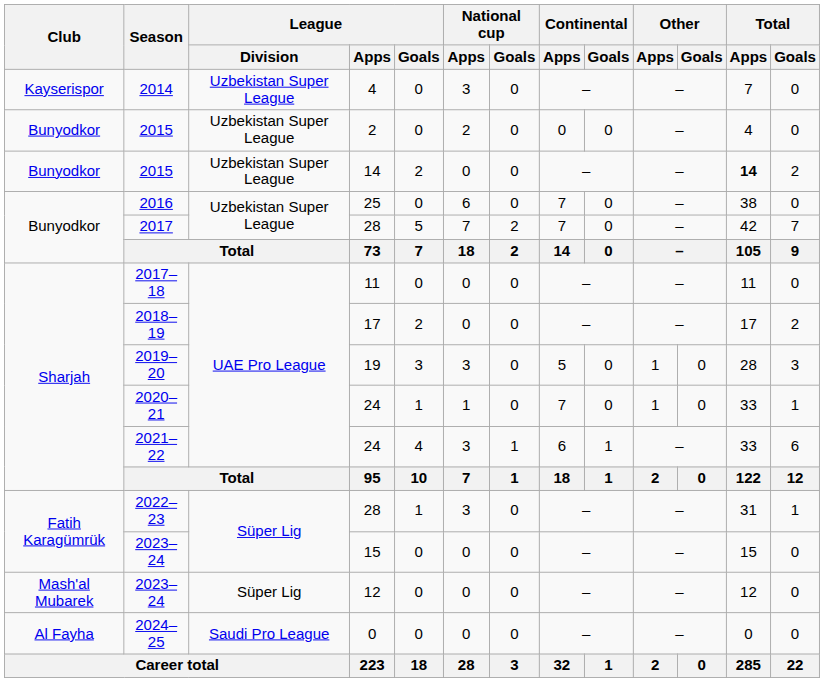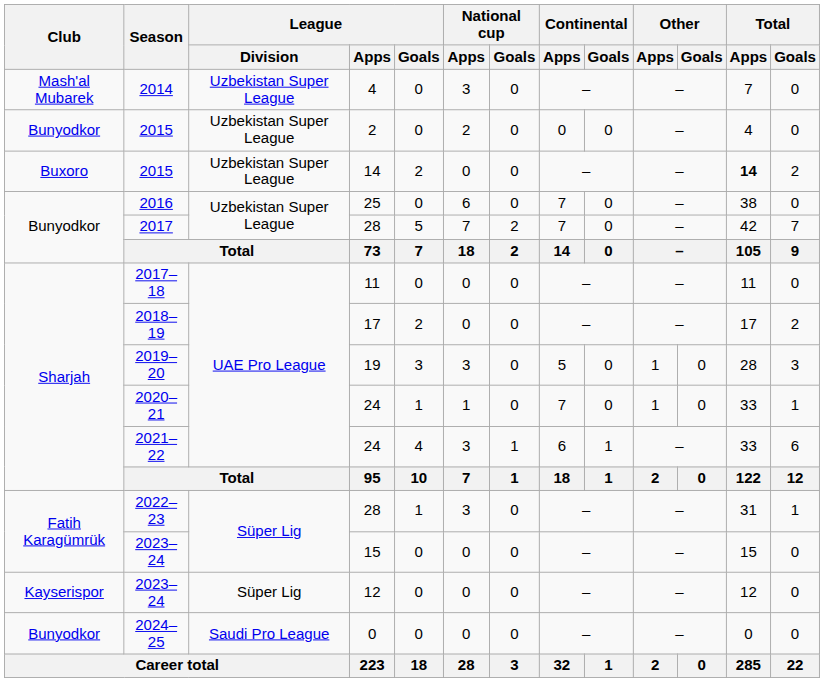 <table class="wikitable" style="text-align:center">
 <tr>
 <th rowspan="2">Club</th>
 <th rowspan="2">Season</th>
 <th colspan="3">League</th>
 <th colspan="2">National cup</th>
 <th colspan="2">Continental</th>
 <th colspan="2">Other</th>
 <th colspan="2">Total</th>
 </tr>
 <tr>
 <th>Division</th>
 <th>Apps</th>
 <th>Goals</th>
 <th>Apps</th>
 <th>Goals</th>
 <th>Apps</th>
 <th>Goals</th>
 <th>Apps</th>
 <th>Goals</th>
 <th>Apps</th>
 <th>Goals</th>
 </tr>
 <tr>
-<td><a href='#'>Kayserispor</a></td>
+<td><a href='#'>Mash'al Mubarek</a></td>
 <td><a href='#'>2014</a></td>
 <td><a href='#'>Uzbekistan Super League</a></td>
 <td>4</td>
 <td>0</td>
 <td>3</td>
 <td>0</td>
 <td colspan="2">–</td>
 <td colspan="2">–</td>
 <td>7</td>
 <td>0</td>
 </tr>
 <tr>
 <td><a href='#'>Bunyodkor</a></td>
 <td><a href='#'>2015</a></td>
 <td>Uzbekistan Super League</td>
 <td>2</td>
 <td>0</td>
 <td>2</td>
 <td>0</td>
 <td>0</td>
 <td>0</td>
 <td colspan="2">–</td>
 <td>4</td>
 <td>0</td>
 </tr>
 <tr>
-<td><a href='#'>Bunyodkor</a></td>
+<td><a href='#'>Buxoro</a></td>
 <td><a href='#'>2015</a></td>
 <td>Uzbekistan Super League</td>
 <td>14</td>
 <td>2</td>
 <td>0</td>
 <td>0</td>
 <td colspan="2">–</td>
 <td colspan="2">–</td>
 <td><strong>14</strong></td>
 <td>2</td>
 </tr>
 <tr>
 <td rowspan="3">Bunyodkor</td>
 <td><a href='#'>2016</a></td>
 <td rowspan="2">Uzbekistan Super League</td>
 <td>25</td>
 <td>0</td>
 <td>6</td>
 <td>0</td>
 <td>7</td>
 <td>0</td>
 <td colspan="2">–</td>
 <td>38</td>
 <td>0</td>
 </tr>
 <tr>
 <td><a href='#'>2017</a></td>
 <td>28</td>
 <td>5</td>
 <td>7</td>
 <td>2</td>
 <td>7</td>
 <td>0</td>
 <td colspan="2">–</td>
 <td>42</td>
 <td>7</td>
 </tr>
 <tr>
 <th colspan="2">Total</th>
 <th>73</th>
 <th>7</th>
 <th>18</th>
 <th>2</th>
 <th>14</th>
 <th>0</th>
 <th colspan="2">–</th>
 <th>105</th>
 <th>9</th>
 </tr>
 <tr>
 <td rowspan="6"><a href='#'>Sharjah</a></td>
 <td><a href='#'>2017–18</a></td>
 <td rowspan="5"><a href='#'>UAE Pro League</a></td>
 <td>11</td>
 <td>0</td>
 <td>0</td>
 <td>0</td>
 <td colspan="2">–</td>
 <td colspan="2">–</td>
 <td>11</td>
 <td>0</td>
 </tr>
 <tr>
 <td><a href='#'>2018–19</a></td>
 <td>17</td>
 <td>2</td>
 <td>0</td>
 <td>0</td>
 <td colspan="2">–</td>
 <td colspan="2">–</td>
 <td>17</td>
 <td>2</td>
 </tr>
 <tr>
 <td><a href='#'>2019–20</a></td>
 <td>19</td>
 <td>3</td>
 <td>3</td>
 <td>0</td>
 <td>5</td>
 <td>0</td>
 <td>1</td>
 <td>0</td>
 <td>28</td>
 <td>3</td>
 </tr>
 <tr>
 <td><a href='#'>2020–21</a></td>
 <td>24</td>
 <td>1</td>
 <td>1</td>
 <td>0</td>
 <td>7</td>
 <td>0</td>
 <td>1</td>
 <td>0</td>
 <td>33</td>
 <td>1</td>
 </tr>
 <tr>
 <td><a href='#'>2021–22</a></td>
 <td>24</td>
 <td>4</td>
 <td>3</td>
 <td>1</td>
 <td>6</td>
 <td>1</td>
 <td colspan="2">–</td>
 <td>33</td>
 <td>6</td>
 </tr>
 <tr>
 <th colspan="2">Total</th>
 <th>95</th>
 <th>10</th>
 <th>7</th>
 <th>1</th>
 <th>18</th>
 <th>1</th>
 <th>2</th>
 <th>0</th>
 <th>122</th>
 <th>12</th>
 </tr>
 <tr>
 <td rowspan="2"><a href='#'>Fatih Karagümrük</a></td>
 <td><a href='#'>2022–23</a></td>
 <td rowspan="2"><a href='#'>Süper Lig</a></td>
 <td>28</td>
 <td>1</td>
 <td>3</td>
 <td>0</td>
 <td colspan="2">–</td>
 <td colspan="2">–</td>
 <td>31</td>
 <td>1</td>
 </tr>
 <tr>
 <td><a href='#'>2023–24</a></td>
 <td>15</td>
 <td>0</td>
 <td>0</td>
 <td>0</td>
 <td colspan="2">–</td>
 <td colspan="2">–</td>
 <td>15</td>
 <td>0</td>
 </tr>
 <tr>
-<td><a href='#'>Mash'al Mubarek</a></td>
+<td><a href='#'>Kayserispor</a></td>
 <td><a href='#'>2023–24</a></td>
 <td>Süper Lig</td>
 <td>12</td>
 <td>0</td>
 <td>0</td>
 <td>0</td>
 <td colspan="2">–</td>
 <td colspan="2">–</td>
 <td>12</td>
 <td>0</td>
 </tr>
 <tr>
-<td><a href='#'>Al Fayha</a></td>
+<td><a href='#'>Bunyodkor</a></td>
 <td><a href='#'>2024–25</a></td>
 <td><a href='#'>Saudi Pro League</a></td>
 <td>0</td>
 <td>0</td>
 <td>0</td>
 <td>0</td>
 <td colspan="2">–</td>
 <td colspan="2">–</td>
 <td>0</td>
 <td>0</td>
 </tr>
 <tr>
 <th colspan="3">Career total</th>
 <th>223</th>
 <th>18</th>
 <th>28</th>
 <th>3</th>
 <th>32</th>
 <th>1</th>
 <th>2</th>
 <th>0</th>
 <th>285</th>
 <th>22</th>
 </tr>
 </table>
